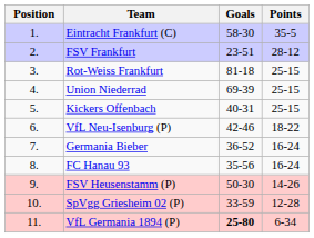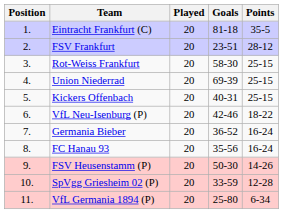 <table class="wikitable" style="width:410px; text-align: center;">
 <tr>
 <th>Position</th>
 <th>Team</th>
+<th>Played</th>
 <th>Goals</th>
 <th>Points</th>
 </tr>
 <tr bgcolor="#ccccff">
 <td>1.</td>
 <td align="left"><a href='#'>Eintracht Frankfurt</a> (C)</td>
-<td>58-30</td>
+<td>20</td>
+<td>81-18</td>
 <td>35-5</td>
 </tr>
 <tr bgcolor="#ccccff">
 <td>2.</td>
 <td align="left"><a href='#'>FSV Frankfurt</a></td>
+<td>20</td>
 <td>23-51</td>
 <td>28-12</td>
 </tr>
 <tr>
 <td>3.</td>
 <td align="left"><a href='#'>Rot-Weiss Frankfurt</a></td>
-<td>81-18</td>
+<td>20</td>
+<td>58-30</td>
 <td>25-15</td>
 </tr>
 <tr>
 <td>4.</td>
 <td align="left"><a href='#'>Union Niederrad</a></td>
+<td>20</td>
 <td>69-39</td>
 <td>25-15</td>
 </tr>
 <tr>
 <td>5.</td>
 <td align="left"><a href='#'>Kickers Offenbach</a></td>
+<td>20</td>
 <td>40-31</td>
 <td>25-15</td>
 </tr>
 <tr>
 <td>6.</td>
 <td align="left"><a href='#'>VfL Neu-Isenburg</a> (P)</td>
+<td>20</td>
 <td>42-46</td>
 <td>18-22</td>
 </tr>
 <tr>
 <td>7.</td>
 <td align="left"><a href='#'>Germania Bieber</a></td>
+<td>20</td>
 <td>36-52</td>
 <td>16-24</td>
 </tr>
 <tr>
 <td>8.</td>
 <td align="left"><a href='#'>FC Hanau 93</a></td>
+<td>20</td>
 <td>35-56</td>
 <td>16-24</td>
 </tr>
 <tr bgcolor="#ffcccc">
 <td>9.</td>
 <td align="left"><a href='#'>FSV Heusenstamm</a> (P)</td>
+<td>20</td>
 <td>50-30</td>
 <td>14-26</td>
 </tr>
 <tr bgcolor="#ffcccc">
 <td>10.</td>
 <td align="left"><a href='#'>SpVgg Griesheim 02</a> (P)</td>
+<td>20</td>
 <td>33-59</td>
 <td>12-28</td>
 </tr>
 <tr bgcolor="#ffcccc">
 <td>11.</td>
 <td align="left"><a href='#'>VfL Germania 1894</a> (P)</td>
-<td><strong>25-80</strong></td>
+<td>20</td>
+<td>25-80</td>
 <td>6-34</td>
 </tr>
 </table>
